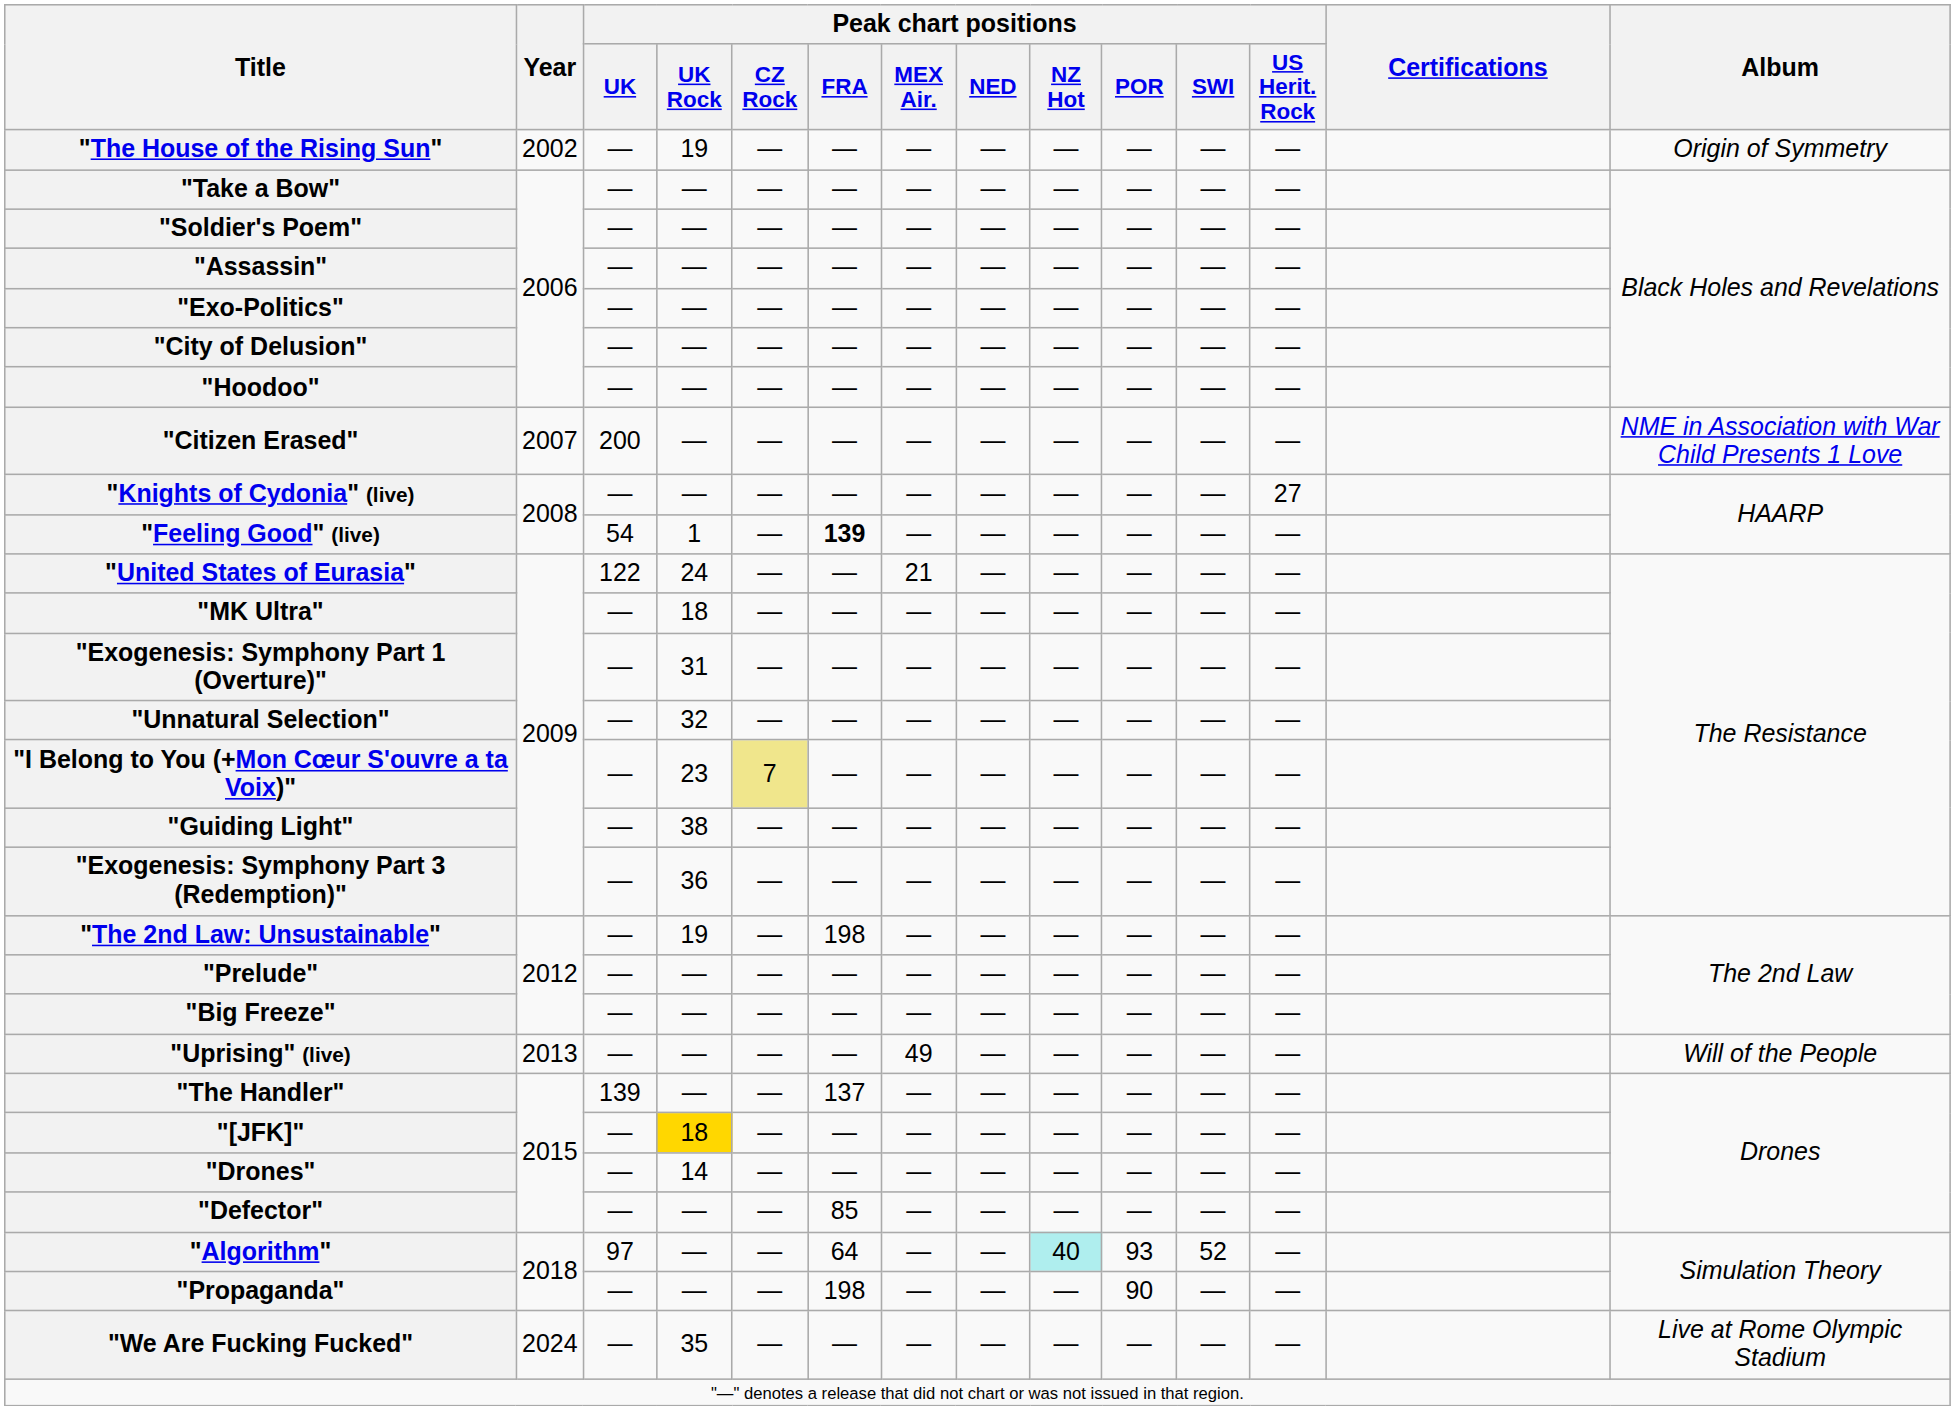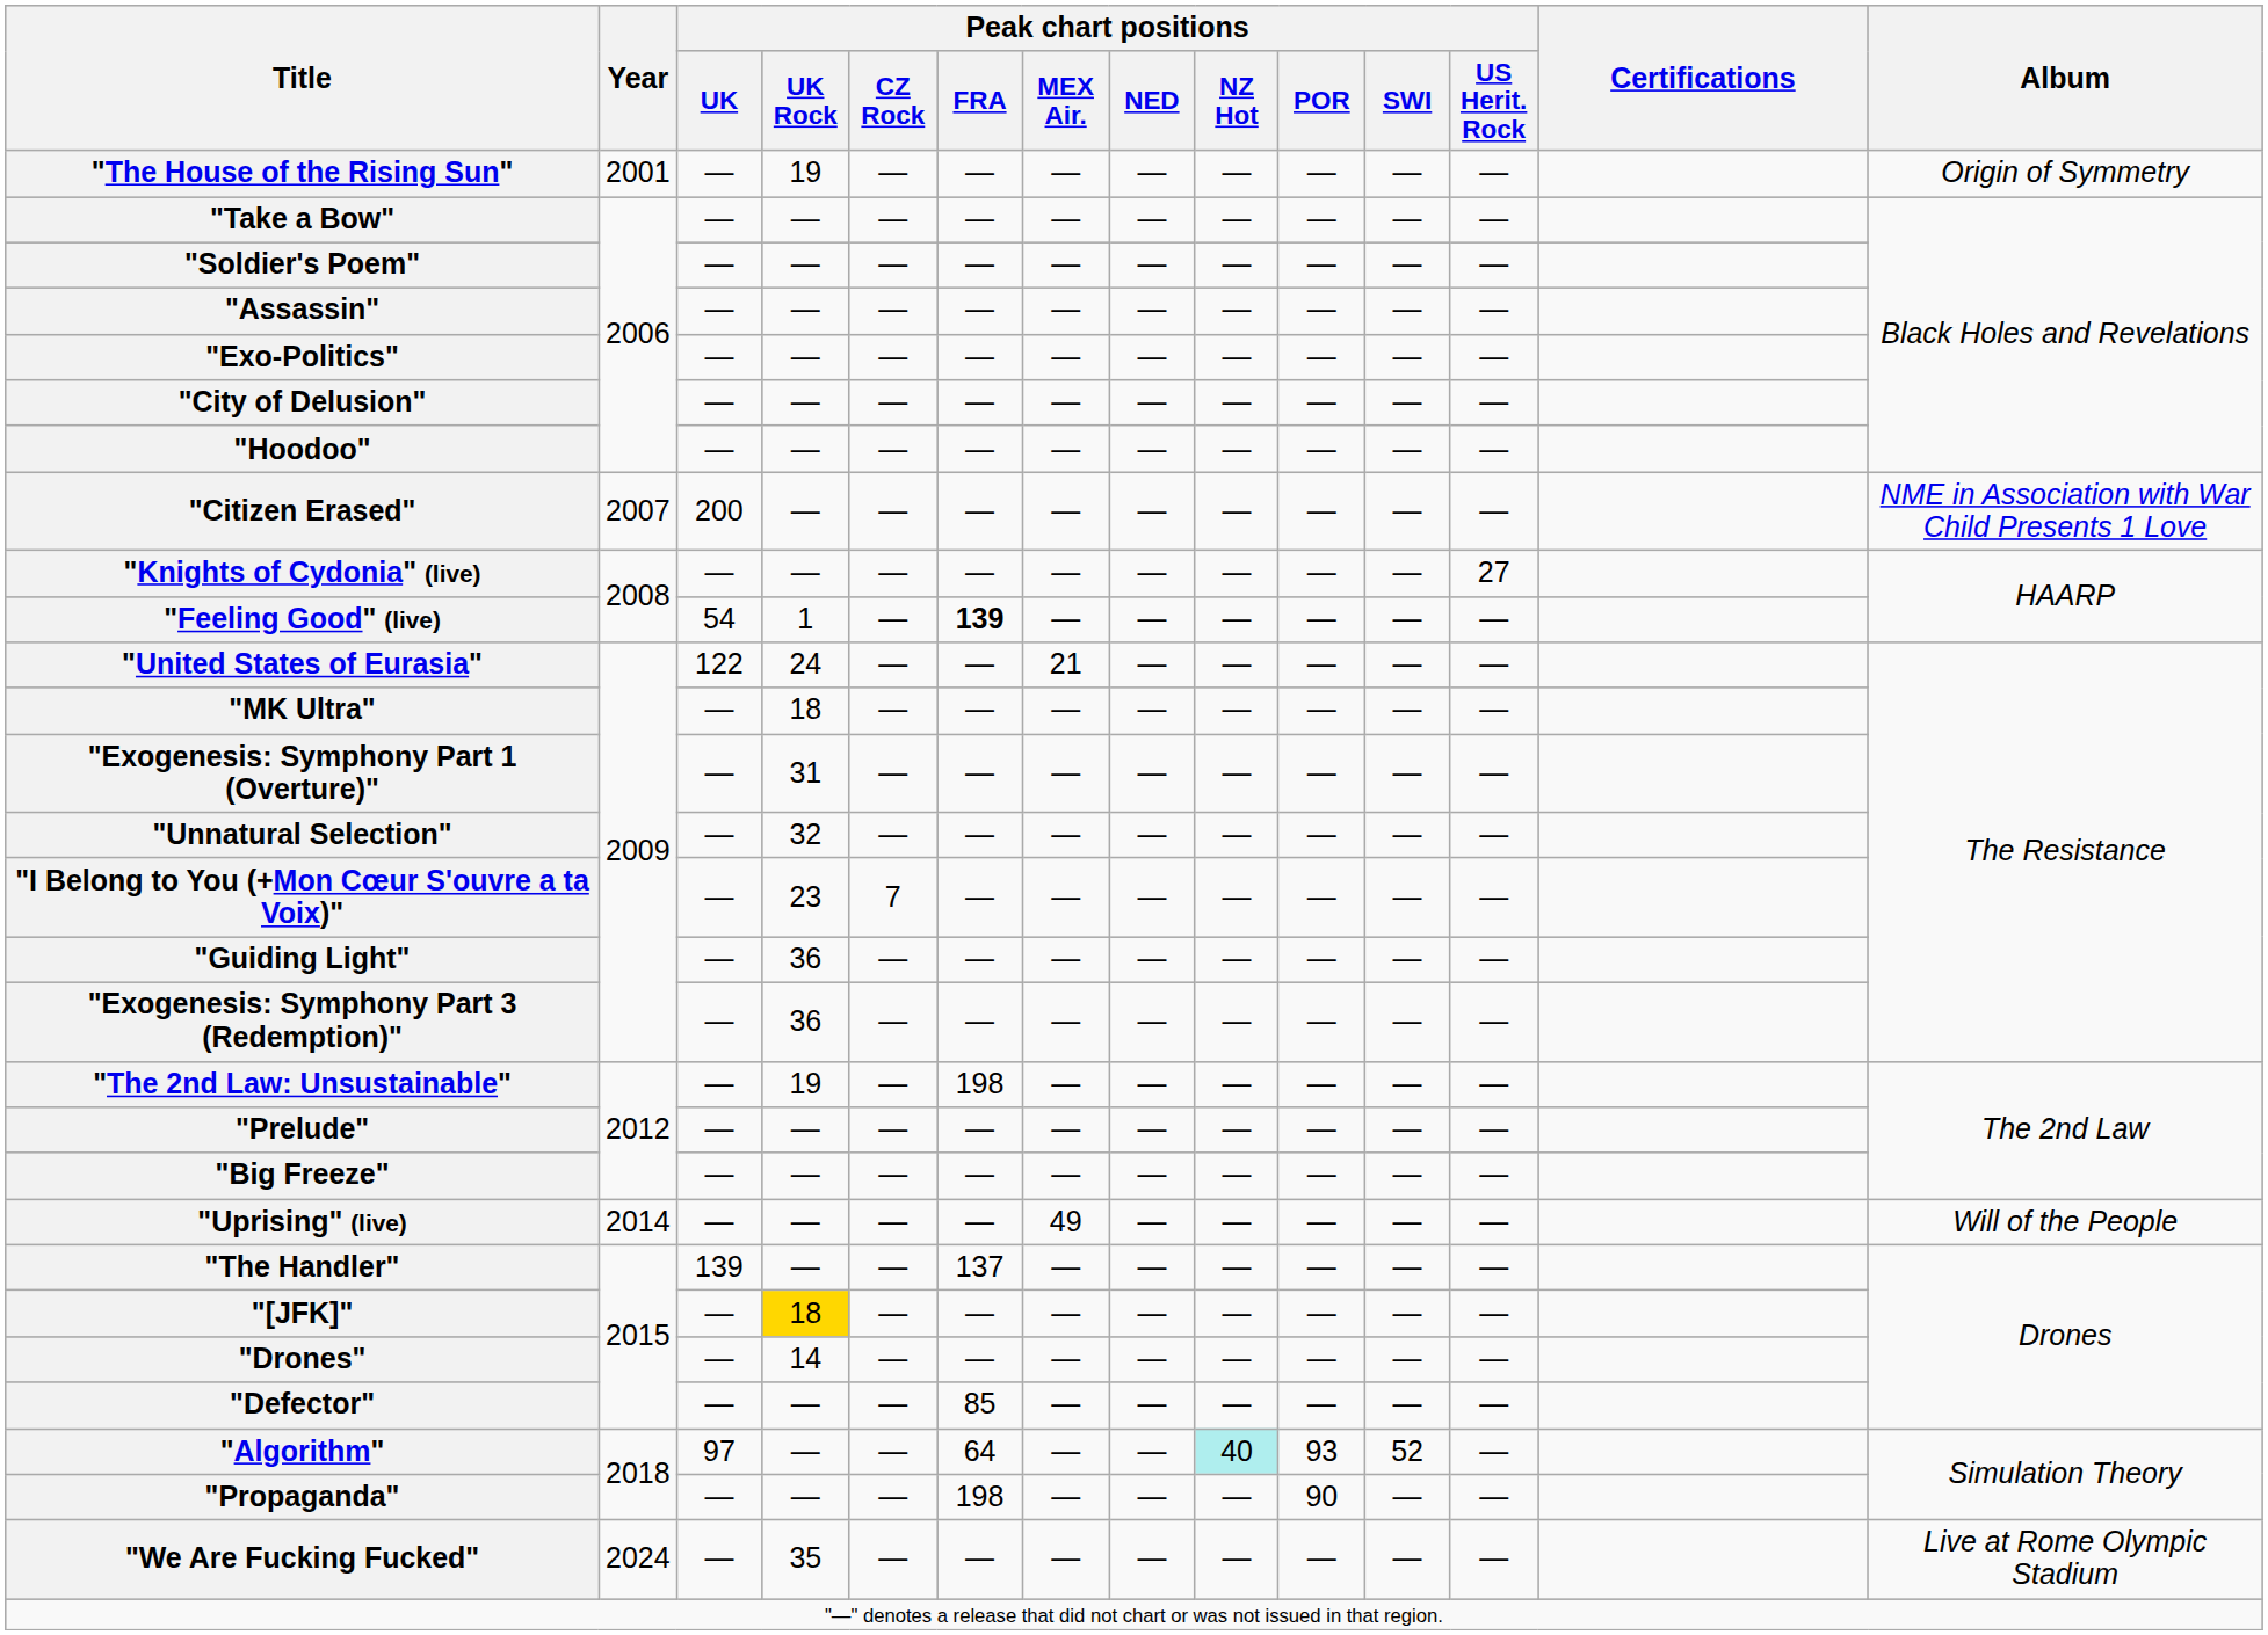 <table class="wikitable plainrowheaders" style="text-align:center;">
 <tr>
 <th scope="col" rowspan="2" style="width:23em;">Title</th>
 <th scope="col" rowspan="2">Year</th>
 <th scope="col" colspan="10">Peak chart positions</th>
 <th scope="col" rowspan="2" style="width:12em;"><a href='#'>Certifications</a></th>
 <th scope="col" rowspan="2" style="width:15em;">Album</th>
 </tr>
 <tr>
 <th scope="col" style="width:3em;font-size:90%;"><a href='#'>UK</a><br></th>
 <th scope="col" style="width:3em;font-size:90%;"><a href='#'>UK<br>Rock</a><br></th>
 <th scope="col" style="width:3em;font-size:90%;"><a href='#'>CZ<br>Rock</a><br></th>
 <th scope="col" style="width:3em;font-size:90%;"><a href='#'>FRA</a><br></th>
 <th scope="col" style="width:3em;font-size:90%;"><a href='#'>MEX<br>Air.</a><br></th>
 <th scope="col" style="width:3em;font-size:90%;"><a href='#'>NED</a><br></th>
 <th scope="col" style="width:3em;font-size:90%;"><a href='#'>NZ<br>Hot</a><br></th>
 <th scope="col" style="width:3em;font-size:90%;"><a href='#'>POR</a><br></th>
 <th scope="col" style="width:3em;font-size:90%;"><a href='#'>SWI</a><br></th>
 <th scope="col" style="width:3em;font-size:90%;"><a href='#'>US<br>Herit.<br>Rock</a><br></th>
 </tr>
 <tr>
 <th scope="row">"<a href='#'>The House of the Rising Sun</a>"</th>
-<td>2002</td>
+<td>2001</td>
 <td>—</td>
 <td>19</td>
 <td>—</td>
 <td>—</td>
 <td>—</td>
 <td>—</td>
 <td>—</td>
 <td>—</td>
 <td>—</td>
 <td>—</td>
 <td></td>
 <td><em>Origin of Symmetry</em></td>
 </tr>
 <tr>
 <th scope="row">"Take a Bow"</th>
 <td rowspan="6">2006</td>
 <td>—</td>
 <td>—</td>
 <td>—</td>
 <td>—</td>
 <td>—</td>
 <td>—</td>
 <td>—</td>
 <td>—</td>
 <td>—</td>
 <td>—</td>
 <td></td>
 <td rowspan="6"><em>Black Holes and Revelations</em></td>
 </tr>
 <tr>
 <th scope="row">"Soldier's Poem"</th>
 <td>—</td>
 <td>—</td>
 <td>—</td>
 <td>—</td>
 <td>—</td>
 <td>—</td>
 <td>—</td>
 <td>—</td>
 <td>—</td>
 <td>—</td>
 <td></td>
 </tr>
 <tr>
 <th scope="row">"Assassin"</th>
 <td>—</td>
 <td>—</td>
 <td>—</td>
 <td>—</td>
 <td>—</td>
 <td>—</td>
 <td>—</td>
 <td>—</td>
 <td>—</td>
 <td>—</td>
 <td></td>
 </tr>
 <tr>
 <th scope="row">"Exo-Politics"</th>
 <td>—</td>
 <td>—</td>
 <td>—</td>
 <td>—</td>
 <td>—</td>
 <td>—</td>
 <td>—</td>
 <td>—</td>
 <td>—</td>
 <td>—</td>
 <td></td>
 </tr>
 <tr>
 <th scope="row">"City of Delusion"</th>
 <td>—</td>
 <td>—</td>
 <td>—</td>
 <td>—</td>
 <td>—</td>
 <td>—</td>
 <td>—</td>
 <td>—</td>
 <td>—</td>
 <td>—</td>
 <td></td>
 </tr>
 <tr>
 <th scope="row">"Hoodoo"</th>
 <td>—</td>
 <td>—</td>
 <td>—</td>
 <td>—</td>
 <td>—</td>
 <td>—</td>
 <td>—</td>
 <td>—</td>
 <td>—</td>
 <td>—</td>
 <td></td>
 </tr>
 <tr>
 <th scope="row">"Citizen Erased"</th>
 <td>2007</td>
 <td>200</td>
 <td>—</td>
 <td>—</td>
 <td>—</td>
 <td>—</td>
 <td>—</td>
 <td>—</td>
 <td>—</td>
 <td>—</td>
 <td>—</td>
 <td></td>
 <td><em><a href='#'>NME in Association with War Child Presents 1 Love</a></em></td>
 </tr>
 <tr>
 <th scope="row">"<a href='#'>Knights of Cydonia</a>" <small>(live)</small></th>
 <td rowspan="2">2008</td>
 <td>—</td>
 <td>—</td>
 <td>—</td>
 <td>—</td>
 <td>—</td>
 <td>—</td>
 <td>—</td>
 <td>—</td>
 <td>—</td>
 <td>27</td>
 <td></td>
 <td rowspan="2"><em>HAARP</em></td>
 </tr>
 <tr>
 <th scope="row">"<a href='#'>Feeling Good</a>" <small>(live)</small></th>
 <td>54</td>
 <td>1</td>
 <td>—</td>
 <td><strong>139</strong></td>
 <td>—</td>
 <td>—</td>
 <td>—</td>
 <td>—</td>
 <td>—</td>
 <td>—</td>
 <td></td>
 </tr>
 <tr>
 <th scope="row">"<a href='#'>United States of Eurasia</a>"</th>
 <td rowspan="7">2009</td>
 <td>122</td>
 <td>24</td>
 <td>—</td>
 <td>—</td>
 <td>21</td>
 <td>—</td>
 <td>—</td>
 <td>—</td>
 <td>—</td>
 <td>—</td>
 <td></td>
 <td rowspan="7"><em>The Resistance</em></td>
 </tr>
 <tr>
 <th scope="row">"MK Ultra"</th>
 <td>—</td>
 <td>18</td>
 <td>—</td>
 <td>—</td>
 <td>—</td>
 <td>—</td>
 <td>—</td>
 <td>—</td>
 <td>—</td>
 <td>—</td>
 <td></td>
 </tr>
 <tr>
 <th scope="row">"Exogenesis: Symphony Part 1 (Overture)"</th>
 <td>—</td>
 <td>31</td>
 <td>—</td>
 <td>—</td>
 <td>—</td>
 <td>—</td>
 <td>—</td>
 <td>—</td>
 <td>—</td>
 <td>—</td>
 <td></td>
 </tr>
 <tr>
 <th scope="row">"Unnatural Selection"</th>
 <td>—</td>
 <td>32</td>
 <td>—</td>
 <td>—</td>
 <td>—</td>
 <td>—</td>
 <td>—</td>
 <td>—</td>
 <td>—</td>
 <td>—</td>
 <td></td>
 </tr>
 <tr>
 <th scope="row">"I Belong to You (+<a href='#'>Mon Cœur S'ouvre a ta Voix</a>)"</th>
 <td>—</td>
 <td>23</td>
-<td style="background: khaki;">7</td>
+<td>7</td>
 <td>—</td>
 <td>—</td>
 <td>—</td>
 <td>—</td>
 <td>—</td>
 <td>—</td>
 <td>—</td>
 <td></td>
 </tr>
 <tr>
 <th scope="row">"Guiding Light"</th>
 <td>—</td>
-<td>38</td>
+<td>36</td>
 <td>—</td>
 <td>—</td>
 <td>—</td>
 <td>—</td>
 <td>—</td>
 <td>—</td>
 <td>—</td>
 <td>—</td>
 <td></td>
 </tr>
 <tr>
 <th scope="row">"Exogenesis: Symphony Part 3 (Redemption)"</th>
 <td>—</td>
 <td>36</td>
 <td>—</td>
 <td>—</td>
 <td>—</td>
 <td>—</td>
 <td>—</td>
 <td>—</td>
 <td>—</td>
 <td>—</td>
 <td></td>
 </tr>
 <tr>
 <th scope="row">"<a href='#'>The 2nd Law: Unsustainable</a>"</th>
 <td rowspan="3">2012</td>
 <td>—</td>
 <td>19</td>
 <td>—</td>
 <td>198</td>
 <td>—</td>
 <td>—</td>
 <td>—</td>
 <td>—</td>
 <td>—</td>
 <td>—</td>
 <td></td>
 <td rowspan="3"><em>The 2nd Law</em></td>
 </tr>
 <tr>
 <th scope="row">"Prelude"</th>
 <td>—</td>
 <td>—</td>
 <td>—</td>
 <td>—</td>
 <td>—</td>
 <td>—</td>
 <td>—</td>
 <td>—</td>
 <td>—</td>
 <td>—</td>
 <td></td>
 </tr>
 <tr>
 <th scope="row">"Big Freeze"</th>
 <td>—</td>
 <td>—</td>
 <td>—</td>
 <td>—</td>
 <td>—</td>
 <td>—</td>
 <td>—</td>
 <td>—</td>
 <td>—</td>
 <td>—</td>
 <td></td>
 </tr>
 <tr>
 <th scope="row">"Uprising" <small>(live)</small></th>
-<td>2013</td>
+<td>2014</td>
 <td>—</td>
 <td>—</td>
 <td>—</td>
 <td>—</td>
 <td>49</td>
 <td>—</td>
 <td>—</td>
 <td>—</td>
 <td>—</td>
 <td>—</td>
 <td></td>
 <td><em>Will of the People</em></td>
 </tr>
 <tr>
 <th scope="row">"The Handler"</th>
 <td rowspan="4">2015</td>
 <td>139</td>
 <td>—</td>
 <td>—</td>
 <td>137</td>
 <td>—</td>
 <td>—</td>
 <td>—</td>
 <td>—</td>
 <td>—</td>
 <td>—</td>
 <td></td>
 <td rowspan="4"><em>Drones</em></td>
 </tr>
 <tr>
 <th scope="row">"[JFK]"</th>
 <td>—</td>
 <td style="background: gold;">18</td>
 <td>—</td>
 <td>—</td>
 <td>—</td>
 <td>—</td>
 <td>—</td>
 <td>—</td>
 <td>—</td>
 <td>—</td>
 <td></td>
 </tr>
 <tr>
 <th scope="row">"Drones"</th>
 <td>—</td>
 <td>14</td>
 <td>—</td>
 <td>—</td>
 <td>—</td>
 <td>—</td>
 <td>—</td>
 <td>—</td>
 <td>—</td>
 <td>—</td>
 <td></td>
 </tr>
 <tr>
 <th scope="row">"Defector"</th>
 <td>—</td>
 <td>—</td>
 <td>—</td>
 <td>85</td>
 <td>—</td>
 <td>—</td>
 <td>—</td>
 <td>—</td>
 <td>—</td>
 <td>—</td>
 <td></td>
 </tr>
 <tr>
 <th scope="row">"<a href='#'>Algorithm</a>"</th>
 <td rowspan="2">2018</td>
 <td>97</td>
 <td>—</td>
 <td>—</td>
 <td>64</td>
 <td>—</td>
 <td>—</td>
 <td style="background: paleturquoise;">40</td>
 <td>93</td>
 <td>52</td>
 <td>—</td>
 <td></td>
 <td rowspan="2"><em>Simulation Theory</em></td>
 </tr>
 <tr>
 <th scope="row">"Propaganda"</th>
 <td>—</td>
 <td>—</td>
 <td>—</td>
 <td>198</td>
 <td>—</td>
 <td>—</td>
 <td>—</td>
 <td>90</td>
 <td>—</td>
 <td>—</td>
 <td></td>
 </tr>
 <tr>
 <th scope="row">"We Are Fucking Fucked"</th>
 <td>2024</td>
 <td>—</td>
 <td>35</td>
 <td>—</td>
 <td>—</td>
 <td>—</td>
 <td>—</td>
 <td>—</td>
 <td>—</td>
 <td>—</td>
 <td>—</td>
 <td></td>
 <td><em>Live at Rome Olympic Stadium</em></td>
 </tr>
 <tr>
 <td colspan="14" style="font-size: 8pt">"—" denotes a release that did not chart or was not issued in that region.</td>
 </tr>
 </table>
